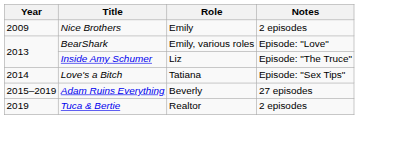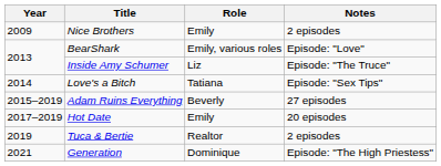 <table class="wikitable sortable">
 <tr>
 <th>Year</th>
 <th>Title</th>
 <th>Role</th>
 <th>Notes</th>
 </tr>
 <tr>
 <td>2009</td>
 <td><em>Nice Brothers</em></td>
 <td>Emily</td>
 <td>2 episodes</td>
 </tr>
 <tr>
 <td rowspan="2">2013</td>
 <td><em>BearShark</em></td>
 <td>Emily, various roles</td>
 <td>Episode: "Love"</td>
 </tr>
 <tr>
 <td><em><a href='#'>Inside Amy Schumer</a></em></td>
 <td>Liz</td>
 <td>Episode: "The Truce"</td>
 </tr>
 <tr>
 <td>2014</td>
 <td><em>Love's a Bitch</em></td>
 <td>Tatiana</td>
 <td>Episode: "Sex Tips"</td>
 </tr>
 <tr>
 <td>2015–2019</td>
 <td><em><a href='#'>Adam Ruins Everything</a></em></td>
 <td>Beverly</td>
 <td>27 episodes</td>
 </tr>
 <tr>
+<td>2017–2019</td>
+<td><em><a href='#'>Hot Date</a></em></td>
+<td>Emily</td>
+<td>20 episodes</td>
+</tr>
+<tr>
 <td>2019</td>
 <td><em><a href='#'>Tuca & Bertie</a></em></td>
 <td>Realtor</td>
 <td>2 episodes</td>
 </tr>
+<tr>
+<td>2021</td>
+<td><a href='#'><em>Generation</em></a></td>
+<td>Dominique</td>
+<td>Episode: "The High Priestess"</td>
+</tr>
 </table>
